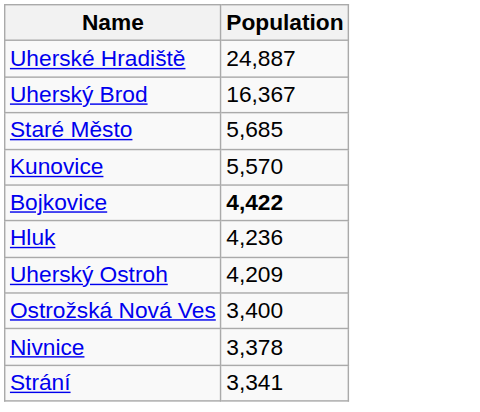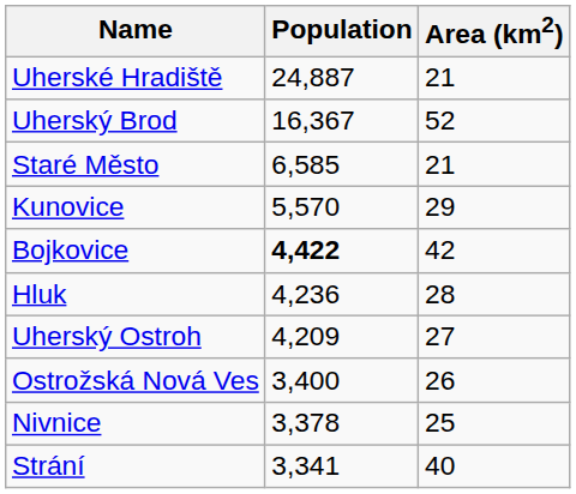 <table class="wikitable sortable">
 <tr>
 <th>Name</th>
 <th>Population</th>
+<th>Area (km<sup>2</sup>)</th>
 </tr>
 <tr>
 <td><a href='#'>Uherské Hradiště</a></td>
 <td>24,887</td>
+<td>21</td>
 </tr>
 <tr>
 <td><a href='#'>Uherský Brod</a></td>
 <td>16,367</td>
+<td>52</td>
 </tr>
 <tr>
 <td><a href='#'>Staré Město</a></td>
-<td>5,685</td>
+<td>6,585</td>
+<td>21</td>
 </tr>
 <tr>
 <td><a href='#'>Kunovice</a></td>
 <td>5,570</td>
+<td>29</td>
 </tr>
 <tr>
 <td><a href='#'>Bojkovice</a></td>
 <td><strong>4,422</strong></td>
+<td>42</td>
 </tr>
 <tr>
 <td><a href='#'>Hluk</a></td>
 <td>4,236</td>
+<td>28</td>
 </tr>
 <tr>
 <td><a href='#'>Uherský Ostroh</a></td>
 <td>4,209</td>
+<td>27</td>
 </tr>
 <tr>
 <td><a href='#'>Ostrožská Nová Ves</a></td>
 <td>3,400</td>
+<td>26</td>
 </tr>
 <tr>
 <td><a href='#'>Nivnice</a></td>
 <td>3,378</td>
+<td>25</td>
 </tr>
 <tr>
 <td><a href='#'>Strání</a></td>
 <td>3,341</td>
+<td>40</td>
 </tr>
 </table>
